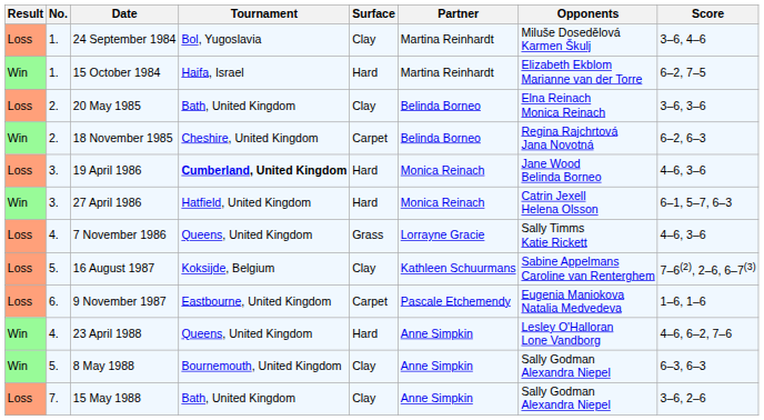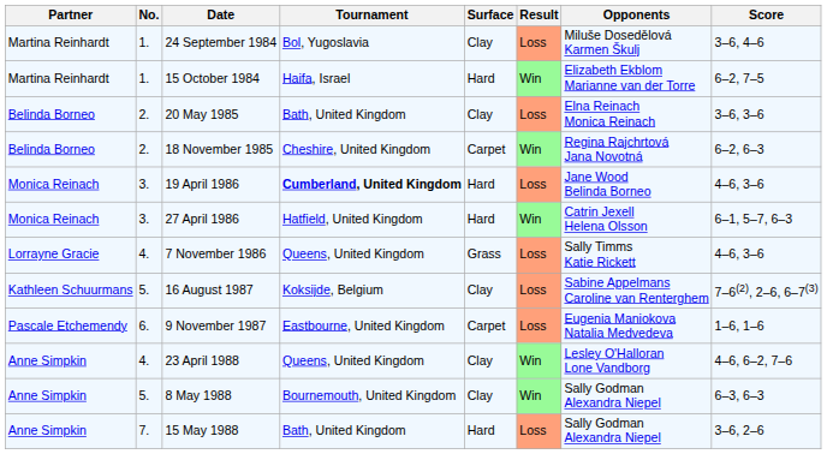 <table class="sortable wikitable" style=font-size:97%>
 <tr>
-<th>Result</th>
+<th>Partner</th>
 <th>No.</th>
 <th>Date</th>
 <th>Tournament</th>
 <th>Surface</th>
-<th>Partner</th>
+<th>Result</th>
 <th>Opponents</th>
 <th>Score</th>
 </tr>
 <tr style="background:#f0f8ff;">
-<td style="background:#ffa07a;">Loss</td>
+<td> Martina Reinhardt</td>
 <td>1.</td>
 <td>24 September 1984</td>
 <td><a href='#'>Bol</a>, Yugoslavia</td>
 <td>Clay</td>
-<td> Martina Reinhardt</td>
+<td style="background:#ffa07a;">Loss</td>
 <td> Miluše Dosedělová<br>  <a href='#'>Karmen Škulj</a></td>
 <td>3–6, 4–6</td>
 </tr>
 <tr style="background:#f0f8ff;">
-<td style="background:#98fb98;">Win</td>
+<td> Martina Reinhardt</td>
 <td>1.</td>
 <td>15 October 1984</td>
 <td><a href='#'>Haifa</a>, Israel</td>
 <td>Hard</td>
-<td> Martina Reinhardt</td>
+<td style="background:#98fb98;">Win</td>
 <td> <a href='#'>Elizabeth Ekblom</a> <br>  <a href='#'>Marianne van der Torre</a></td>
 <td>6–2, 7–5</td>
 </tr>
 <tr style="background:#f0f8ff;">
-<td style="background:#ffa07a;">Loss</td>
+<td> <a href='#'>Belinda Borneo</a></td>
 <td>2.</td>
 <td>20 May 1985</td>
 <td><a href='#'>Bath</a>, United Kingdom</td>
 <td>Clay</td>
-<td> <a href='#'>Belinda Borneo</a></td>
+<td style="background:#ffa07a;">Loss</td>
 <td> <a href='#'>Elna Reinach</a> <br>  <a href='#'>Monica Reinach</a></td>
 <td>3–6, 3–6</td>
 </tr>
 <tr style="background:#f0f8ff;">
-<td style="background:#98fb98;">Win</td>
+<td> <a href='#'>Belinda Borneo</a></td>
 <td>2.</td>
 <td>18 November 1985</td>
 <td><a href='#'>Cheshire</a>, United Kingdom</td>
 <td>Carpet</td>
-<td> <a href='#'>Belinda Borneo</a></td>
+<td style="background:#98fb98;">Win</td>
 <td> <a href='#'>Regina Rajchrtová</a> <br>  <a href='#'>Jana Novotná</a></td>
 <td>6–2, 6–3</td>
 </tr>
 <tr style="background:#f0f8ff;">
-<td style="background:#ffa07a;">Loss</td>
+<td> <a href='#'>Monica Reinach</a></td>
 <td>3.</td>
 <td>19 April 1986</td>
 <td><strong><a href='#'>Cumberland</a>, United Kingdom</strong></td>
 <td>Hard</td>
-<td> <a href='#'>Monica Reinach</a></td>
+<td style="background:#ffa07a;">Loss</td>
 <td> <a href='#'>Jane Wood</a> <br>  <a href='#'>Belinda Borneo</a></td>
 <td>4–6, 3–6</td>
 </tr>
 <tr style="background:#f0f8ff;">
-<td style="background:#98fb98;">Win</td>
+<td> <a href='#'>Monica Reinach</a></td>
 <td>3.</td>
 <td>27 April 1986</td>
 <td><a href='#'>Hatfield</a>, United Kingdom</td>
 <td>Hard</td>
-<td> <a href='#'>Monica Reinach</a></td>
+<td style="background:#98fb98;">Win</td>
 <td> <a href='#'>Catrin Jexell</a><br>  <a href='#'>Helena Olsson</a></td>
 <td>6–1, 5–7, 6–3</td>
 </tr>
 <tr style="background:#f0f8ff;">
-<td style="background:#ffa07a;">Loss</td>
+<td> <a href='#'>Lorrayne Gracie</a></td>
 <td>4.</td>
 <td>7 November 1986</td>
 <td><a href='#'>Queens</a>, United Kingdom</td>
 <td>Grass</td>
-<td> <a href='#'>Lorrayne Gracie</a></td>
+<td style="background:#ffa07a;">Loss</td>
 <td> Sally Timms <br>  <a href='#'>Katie Rickett</a></td>
 <td>4–6, 3–6</td>
 </tr>
 <tr style="background:#f0f8ff;">
-<td style="background:#ffa07a;">Loss</td>
+<td> <a href='#'>Kathleen Schuurmans</a></td>
 <td>5.</td>
 <td>16 August 1987</td>
 <td><a href='#'>Koksijde</a>, Belgium</td>
 <td>Clay</td>
-<td> <a href='#'>Kathleen Schuurmans</a></td>
+<td style="background:#ffa07a;">Loss</td>
 <td> <a href='#'>Sabine Appelmans</a><br>  <a href='#'>Caroline van Renterghem</a></td>
 <td>7–6<sup>(2)</sup>, 2–6, 6–7<sup>(3)</sup></td>
 </tr>
 <tr bgcolor="#f0f8ff">
-<td style="background:#ffa07a;">Loss</td>
+<td> <a href='#'>Pascale Etchemendy</a></td>
 <td>6.</td>
 <td>9 November 1987</td>
 <td><a href='#'>Eastbourne</a>, United Kingdom</td>
 <td>Carpet</td>
-<td> <a href='#'>Pascale Etchemendy</a></td>
+<td style="background:#ffa07a;">Loss</td>
 <td> <a href='#'>Eugenia Maniokova</a> <br>  <a href='#'>Natalia Medvedeva</a></td>
 <td>1–6, 1–6</td>
 </tr>
 <tr style="background:#f0f8ff;">
-<td style="background:#98fb98;">Win</td>
+<td> <a href='#'>Anne Simpkin</a></td>
 <td>4.</td>
 <td>23 April 1988</td>
 <td><a href='#'>Queens</a>, United Kingdom</td>
-<td>Hard</td>
-<td> <a href='#'>Anne Simpkin</a></td>
+<td>Clay</td>
+<td style="background:#98fb98;">Win</td>
 <td> <a href='#'>Lesley O'Halloran</a><br>  <a href='#'>Lone Vandborg</a></td>
 <td>4–6, 6–2, 7–6</td>
 </tr>
 <tr style="background:#f0f8ff;">
-<td style="background:#98fb98;">Win</td>
+<td> <a href='#'>Anne Simpkin</a></td>
 <td>5.</td>
 <td>8 May 1988</td>
 <td><a href='#'>Bournemouth</a>, United Kingdom</td>
 <td>Clay</td>
-<td> <a href='#'>Anne Simpkin</a></td>
+<td style="background:#98fb98;">Win</td>
 <td> Sally Godman<br>  <a href='#'>Alexandra Niepel</a></td>
 <td>6–3, 6–3</td>
 </tr>
 <tr style="background:#f0f8ff;">
-<td style="background:#ffa07a;">Loss</td>
+<td> <a href='#'>Anne Simpkin</a></td>
 <td>7.</td>
 <td>15 May 1988</td>
 <td><a href='#'>Bath</a>, United Kingdom</td>
-<td>Clay</td>
-<td> <a href='#'>Anne Simpkin</a></td>
+<td>Hard</td>
+<td style="background:#ffa07a;">Loss</td>
 <td> Sally Godman<br>  <a href='#'>Alexandra Niepel</a></td>
 <td>3–6, 2–6</td>
 </tr>
 </table>
